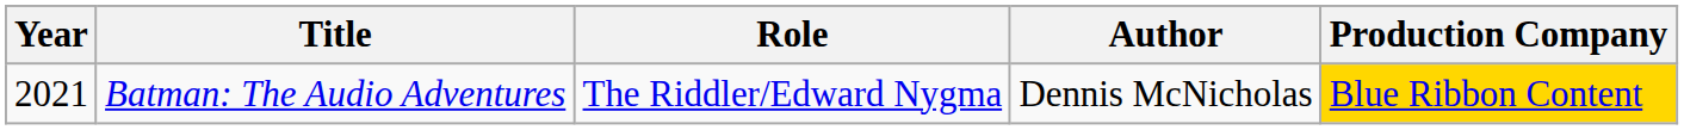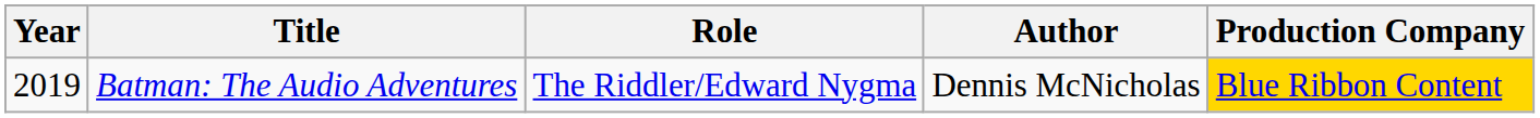 <table class="wikitable">
 <tr>
 <th>Year</th>
 <th>Title</th>
 <th>Role</th>
 <th>Author</th>
 <th>Production Company</th>
 </tr>
 <tr>
-<td>2021</td>
+<td>2019</td>
 <td><em><a href='#'>Batman: The Audio Adventures</a></em></td>
 <td><a href='#'>The Riddler/Edward Nygma</a></td>
 <td>Dennis McNicholas</td>
 <td style="background: gold;"><a href='#'>Blue Ribbon Content</a></td>
 </tr>
 </table>
